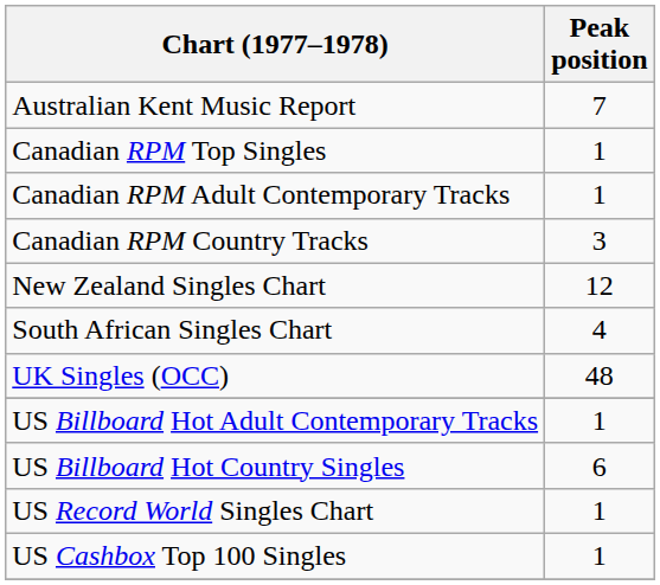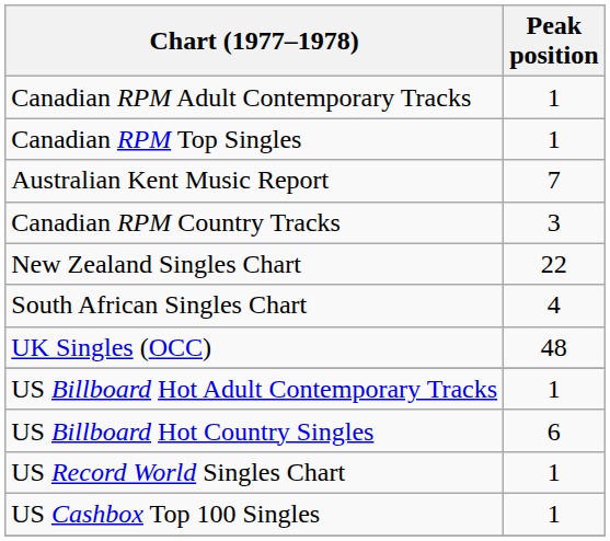 <table class="wikitable sortable">
 <tr>
 <th>Chart (1977–1978)</th>
 <th>Peak<br>position</th>
 </tr>
 <tr>
-<td align="left">Australian Kent Music Report</td>
-<td style="text-align:center;">7</td>
+<td>Canadian <em>RPM</em> Adult Contemporary Tracks</td>
+<td style="text-align:center;">1</td>
 </tr>
 <tr>
 <td>Canadian <em><a href='#'>RPM</a></em> Top Singles</td>
 <td style="text-align:center;">1</td>
 </tr>
 <tr>
-<td>Canadian <em>RPM</em> Adult Contemporary Tracks</td>
-<td style="text-align:center;">1</td>
+<td align="left">Australian Kent Music Report</td>
+<td style="text-align:center;">7</td>
 </tr>
 <tr>
 <td>Canadian <em>RPM</em> Country Tracks</td>
 <td style="text-align:center;">3</td>
 </tr>
 <tr>
 <td>New Zealand Singles Chart</td>
-<td style="text-align:center;">12</td>
+<td style="text-align:center;">22</td>
 </tr>
 <tr>
 <td>South African Singles Chart</td>
 <td style="text-align:center;">4</td>
 </tr>
 <tr>
 <td><a href='#'>UK Singles</a> (<a href='#'>OCC</a>)</td>
 <td style="text-align:center;">48</td>
 </tr>
 <tr>
 </tr>
 <tr>
 <td>US <a href='#'><em>Billboard</em></a> <a href='#'>Hot Adult Contemporary Tracks</a></td>
 <td style="text-align:center;">1</td>
 </tr>
 <tr>
 <td>US <a href='#'><em>Billboard</em></a> <a href='#'>Hot Country Singles</a></td>
 <td style="text-align:center;">6</td>
 </tr>
 <tr>
 <td>US <em><a href='#'>Record World</a></em> Singles Chart</td>
 <td style="text-align:center;">1</td>
 </tr>
 <tr>
 <td>US <em><a href='#'>Cashbox</a></em> Top 100 Singles</td>
 <td style="text-align:center;">1</td>
 </tr>
 <tr>
 </tr>
 </table>
